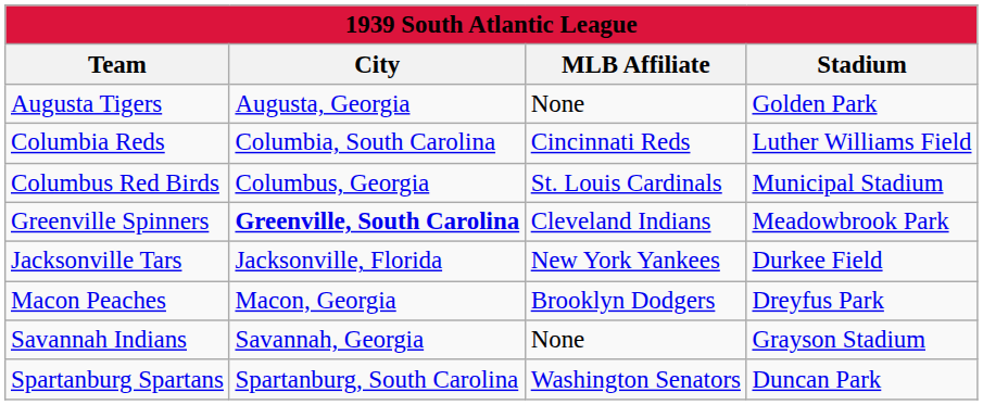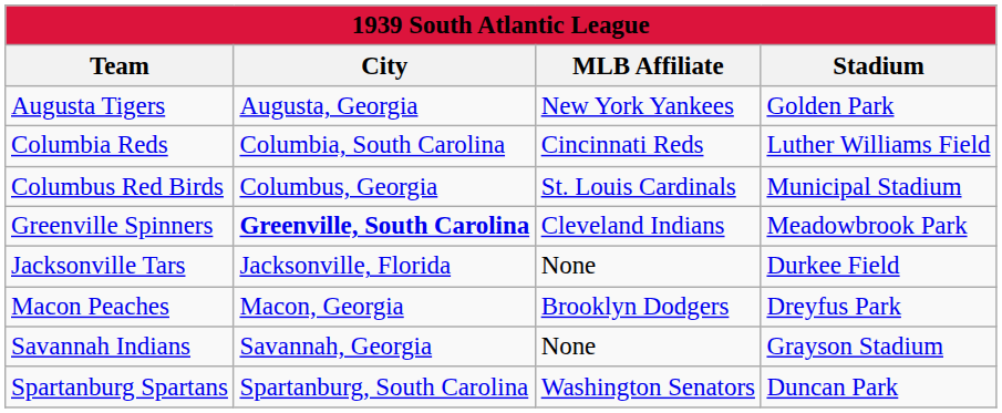 <table class="wikitable" style="width:auto">
 <tr>
 <td bgcolor="#DC143C" align="center" colspan="7"><strong><span>1939 South Atlantic League</span></strong></td>
 </tr>
 <tr>
 <th>Team</th>
 <th>City</th>
 <th>MLB Affiliate</th>
 <th>Stadium</th>
 </tr>
 <tr>
 <td><a href='#'>Augusta Tigers</a></td>
 <td><a href='#'>Augusta, Georgia</a></td>
-<td>None</td>
+<td><a href='#'>New York Yankees</a></td>
 <td><a href='#'>Golden Park</a></td>
 </tr>
 <tr>
 <td><a href='#'>Columbia Reds</a></td>
 <td><a href='#'>Columbia, South Carolina</a></td>
 <td><a href='#'>Cincinnati Reds</a></td>
 <td><a href='#'>Luther Williams Field</a></td>
 </tr>
 <tr>
 <td><a href='#'>Columbus Red Birds</a></td>
 <td><a href='#'>Columbus, Georgia</a></td>
 <td><a href='#'>St. Louis Cardinals</a></td>
 <td><a href='#'>Municipal Stadium</a></td>
 </tr>
 <tr>
 <td><a href='#'>Greenville Spinners</a></td>
 <td><strong><a href='#'>Greenville, South Carolina</a></strong></td>
 <td><a href='#'>Cleveland Indians</a></td>
 <td><a href='#'>Meadowbrook Park</a></td>
 </tr>
 <tr>
 <td><a href='#'>Jacksonville Tars</a></td>
 <td><a href='#'>Jacksonville, Florida</a></td>
-<td><a href='#'>New York Yankees</a></td>
+<td>None</td>
 <td><a href='#'>Durkee Field</a></td>
 </tr>
 <tr>
 <td><a href='#'>Macon Peaches</a></td>
 <td><a href='#'>Macon, Georgia</a></td>
 <td><a href='#'>Brooklyn Dodgers</a></td>
 <td><a href='#'>Dreyfus Park</a></td>
 </tr>
 <tr>
 <td><a href='#'>Savannah Indians</a></td>
 <td><a href='#'>Savannah, Georgia</a></td>
 <td>None</td>
 <td><a href='#'>Grayson Stadium</a></td>
 </tr>
 <tr>
 <td><a href='#'>Spartanburg Spartans</a></td>
 <td><a href='#'>Spartanburg, South Carolina</a></td>
 <td><a href='#'>Washington Senators</a></td>
 <td><a href='#'>Duncan Park</a></td>
 </tr>
 </table>
